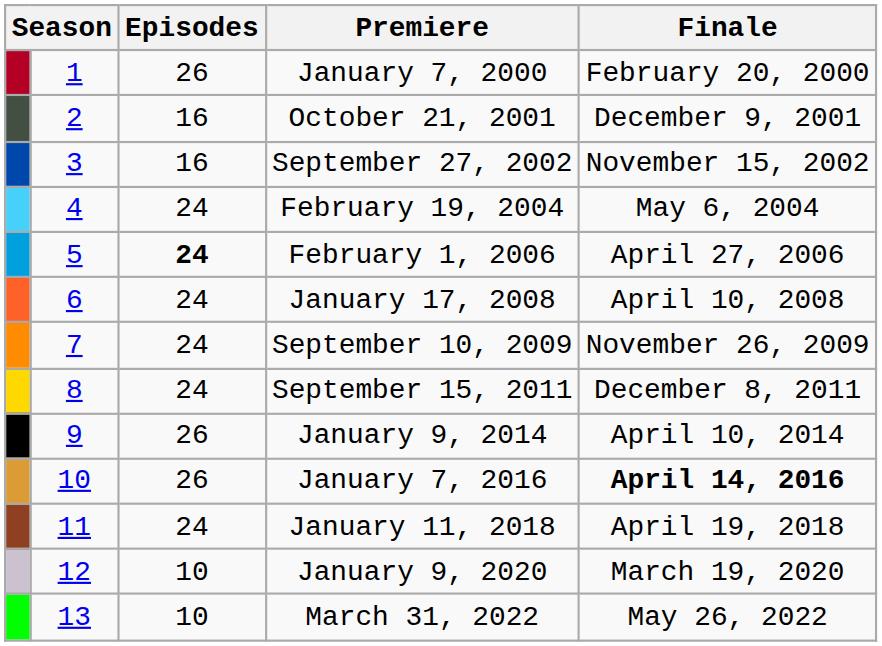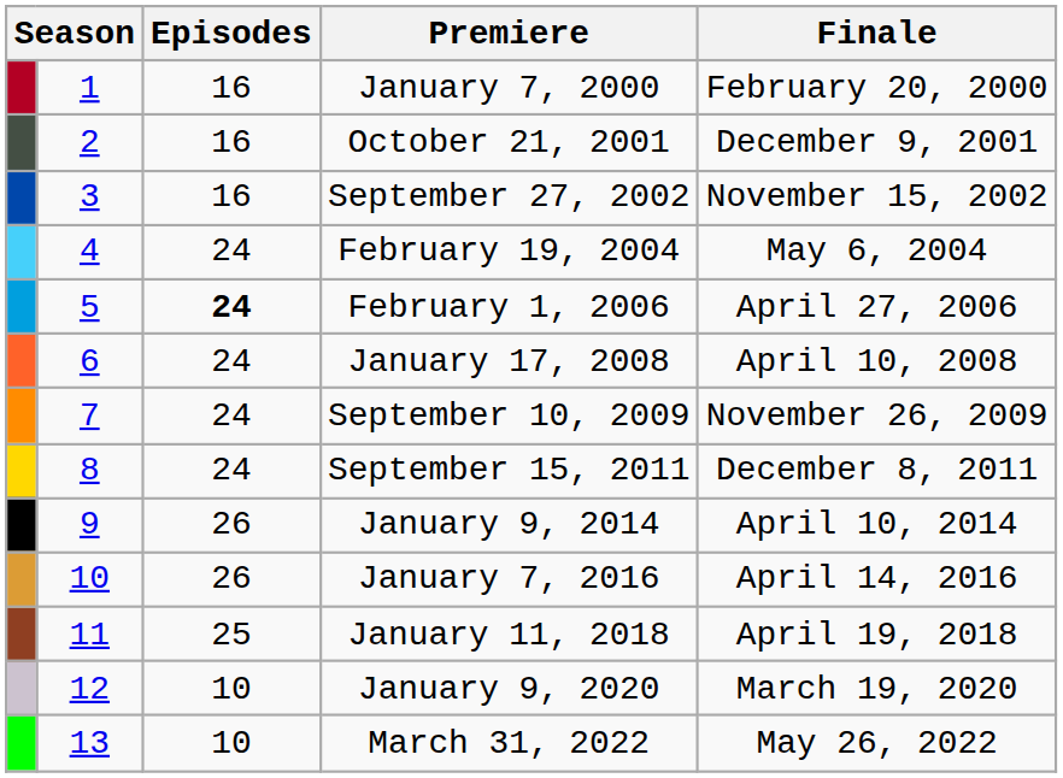 <table class="wikitable">
 <tr>
 <th colspan="2">Season</th>
 <th>Episodes</th>
 <th>Premiere</th>
 <th>Finale</th>
 </tr>
 <tr>
 <td style="background:#B30024;"></td>
 <td align="center"><a href='#'>1</a></td>
-<td align="center">26</td>
+<td align="center">16</td>
 <td align="center">January 7, 2000</td>
 <td align="center">February 20, 2000</td>
 </tr>
 <tr>
 <td style="background: #444F44; color:white;"></td>
 <td align="center"><a href='#'>2</a></td>
 <td align="center">16</td>
 <td align="center">October 21, 2001</td>
 <td align="center">December 9, 2001</td>
 </tr>
 <tr>
 <td style="background-color: #0047AB;"></td>
 <td align="center"><a href='#'>3</a></td>
 <td align="center">16</td>
 <td align="center">September 27, 2002</td>
 <td align="center">November 15, 2002</td>
 </tr>
 <tr>
 <td style="background:#46D0FA; color:#000000;"></td>
 <td align="center"><a href='#'>4</a></td>
 <td align="center">24</td>
 <td align="center">February 19, 2004</td>
 <td align="center">May 6, 2004</td>
 </tr>
 <tr>
 <td style="background:#009FDE;"></td>
 <td align="center"><a href='#'>5</a></td>
 <td align="center"><strong>24</strong></td>
 <td align="center">February 1, 2006</td>
 <td align="center">April 27, 2006</td>
 </tr>
 <tr>
 <td style="color:white; background-color: #FF6229"></td>
 <td align="center"><a href='#'>6</a></td>
 <td align="center">24</td>
 <td align="center">January 17, 2008</td>
 <td align="center">April 10, 2008</td>
 </tr>
 <tr>
 <td style="color: #FFFFFF; background-color: #FF8C00"></td>
 <td align="center"><a href='#'>7</a></td>
 <td align="center">24</td>
 <td align="center">September 10, 2009</td>
 <td align="center">November 26, 2009</td>
 </tr>
 <tr>
 <td style="background-color: #FFD800; color: #100; text-align: center; top"></td>
 <td align="center"><a href='#'>8</a></td>
 <td align="center">24</td>
 <td align="center">September 15, 2011</td>
 <td align="center">December 8, 2011</td>
 </tr>
 <tr>
 <td style="background-color: #000000"></td>
 <td align="center"><a href='#'>9</a></td>
 <td align="center">26</td>
 <td align="center">January 9, 2014</td>
 <td align="center">April 10, 2014</td>
 </tr>
 <tr>
 <td style="background:#DC9C35;"></td>
 <td align="center"><a href='#'>10</a></td>
 <td align="center">26</td>
 <td align="center">January 7, 2016</td>
-<td align="center"><strong>April 14, 2016</strong></td>
+<td align="center">April 14, 2016</td>
 </tr>
 <tr>
 <td style="background:#8F3F22;"></td>
 <td align="center"><a href='#'>11</a></td>
-<td align="center">24</td>
+<td align="center">25</td>
 <td align="center">January 11, 2018</td>
 <td align="center">April 19, 2018</td>
 </tr>
 <tr>
 <td style="background:#CCC2CF;"></td>
 <td align="center"><a href='#'>12</a></td>
 <td align="center">10</td>
 <td align="center">January 9, 2020</td>
 <td align="center">March 19, 2020</td>
 </tr>
 <tr>
 <td style="background:#00FF00;"></td>
 <td align="center"><a href='#'>13</a></td>
 <td align="center">10</td>
 <td align="center">March 31, 2022</td>
 <td align="center">May 26, 2022</td>
 </tr>
 </table>
